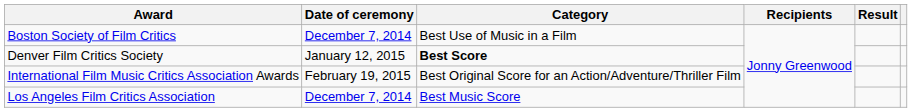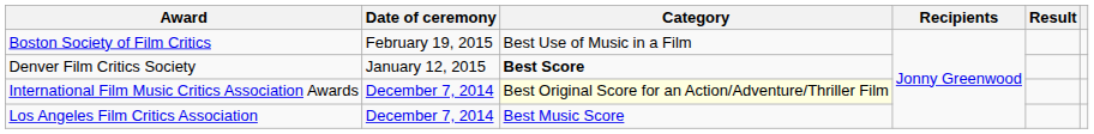 <table class="wikitable plainrowheaders sortable">
 <tr>
 <th scope="col">Award</th>
 <th scope="col">Date of ceremony</th>
 <th scope="col">Category</th>
 <th scope="col">Recipients</th>
 <th scope="col">Result</th>
 <th scope="col" class="unsortable"></th>
 </tr>
 <tr>
 <td rowspan="1"><a href='#'>Boston Society of Film Critics</a></td>
-<td rowspan="1"><a href='#'>December 7, 2014</a></td>
+<td rowspan="1">February 19, 2015</td>
 <td>Best Use of Music in a Film</td>
 <td rowspan="4"><a href='#'>Jonny Greenwood</a></td>
 <td></td>
 <td style="text-align:center;"></td>
 </tr>
 <tr>
 <td>Denver Film Critics Society</td>
 <td>January 12, 2015</td>
 <td><strong>Best Score</strong></td>
 <td></td>
 <td style="text-align:center;"><br></td>
 </tr>
 <tr>
 <td rowspan="1"><a href='#'>International Film Music Critics Association</a> Awards</td>
-<td rowspan="1">February 19, 2015</td>
-<td>Best Original Score for an Action/Adventure/Thriller Film</td>
+<td rowspan="1"><a href='#'>December 7, 2014</a></td>
+<td style="background: lightyellow;">Best Original Score for an Action/Adventure/Thriller Film</td>
 <td></td>
 <td style="text-align:center;"></td>
 </tr>
 <tr>
 <td rowspan="1"><a href='#'>Los Angeles Film Critics Association</a></td>
 <td rowspan="1"><a href='#'>December 7, 2014</a></td>
 <td><a href='#'>Best Music Score</a> </td>
 <td></td>
 <td style="text-align:center;"></td>
 </tr>
 </table>
